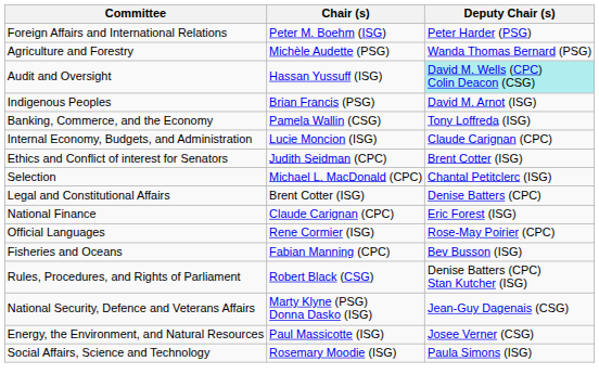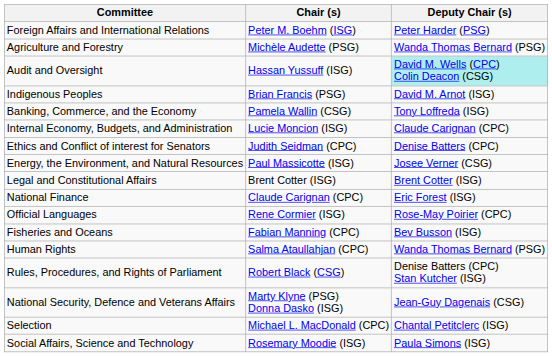 <table class="wikitable">
 <tr>
 <th>Committee</th>
 <th>Chair (s)</th>
 <th>Deputy Chair (s)</th>
 </tr>
 <tr>
 <td>Foreign Affairs and International Relations</td>
 <td><a href='#'>Peter M. Boehm</a> (<a href='#'>ISG</a>)</td>
 <td><a href='#'>Peter Harder</a> (<a href='#'>PSG</a>)</td>
 </tr>
 <tr>
 <td>Agriculture and Forestry</td>
 <td><a href='#'>Michèle Audette</a> (PSG)</td>
 <td><a href='#'>Wanda Thomas Bernard</a> (PSG)</td>
 </tr>
 <tr>
 <td>Audit and Oversight</td>
 <td><a href='#'>Hassan Yussuff</a> (ISG)</td>
 <td style="background: paleturquoise;"><a href='#'>David M. Wells</a> (<a href='#'>CPC</a>)<br><a href='#'>Colin Deacon</a> (CSG)</td>
 </tr>
 <tr>
 <td>Indigenous Peoples</td>
 <td><a href='#'>Brian Francis</a> (PSG)</td>
 <td><a href='#'>David M. Arnot</a> (ISG)</td>
 </tr>
 <tr>
 <td>Banking, Commerce, and the Economy</td>
 <td><a href='#'>Pamela Wallin</a> (CSG)</td>
 <td><a href='#'>Tony Loffreda</a> (ISG)</td>
 </tr>
 <tr>
 <td>Internal Economy, Budgets, and Administration</td>
 <td><a href='#'>Lucie Moncion</a> (ISG)</td>
 <td><a href='#'>Claude Carignan</a> (CPC)</td>
 </tr>
 <tr>
 <td>Ethics and Conflict of interest for Senators</td>
 <td><a href='#'>Judith Seidman</a> (CPC)</td>
-<td><a href='#'>Brent Cotter</a> (ISG)</td>
+<td><a href='#'>Denise Batters</a> (CPC)</td>
 </tr>
 <tr>
-<td>Selection</td>
-<td><a href='#'>Michael L. MacDonald</a> (CPC)</td>
-<td><a href='#'>Chantal Petitclerc</a> (ISG)</td>
+<td>Energy, the Environment, and Natural Resources</td>
+<td><a href='#'>Paul Massicotte</a> (ISG)</td>
+<td><a href='#'>Josee Verner</a> (CSG)</td>
 </tr>
 <tr>
 <td>Legal and Constitutional Affairs</td>
 <td>Brent Cotter (ISG)</td>
-<td><a href='#'>Denise Batters</a> (CPC)</td>
+<td><a href='#'>Brent Cotter</a> (ISG)</td>
 </tr>
 <tr>
 <td>National Finance</td>
 <td><a href='#'>Claude Carignan</a> (CPC)</td>
 <td><a href='#'>Eric Forest</a> (ISG)</td>
 </tr>
 <tr>
 <td>Official Languages</td>
 <td><a href='#'>Rene Cormier</a> (ISG)</td>
 <td><a href='#'>Rose-May Poirier</a> (CPC)</td>
 </tr>
 <tr>
 <td>Fisheries and Oceans</td>
 <td><a href='#'>Fabian Manning</a> (CPC)</td>
 <td><a href='#'>Bev Busson</a> (ISG)</td>
 </tr>
 <tr>
+<td>Human Rights</td>
+<td><a href='#'>Salma Ataullahjan</a> (CPC)</td>
+<td><a href='#'>Wanda Thomas Bernard</a> (PSG)</td>
+</tr>
+<tr>
 <td>Rules, Procedures, and Rights of Parliament</td>
 <td><a href='#'>Robert Black</a> (<a href='#'>CSG</a>)</td>
 <td>Denise Batters (CPC)<br><a href='#'>Stan Kutcher</a> (ISG)</td>
 </tr>
 <tr>
 <td>National Security, Defence and Veterans Affairs</td>
 <td><a href='#'>Marty Klyne</a> (PSG)<br><a href='#'>Donna Dasko</a> (ISG)</td>
 <td><a href='#'>Jean-Guy Dagenais</a> (CSG)</td>
 </tr>
 <tr>
-<td>Energy, the Environment, and Natural Resources</td>
-<td><a href='#'>Paul Massicotte</a> (ISG)</td>
-<td><a href='#'>Josee Verner</a> (CSG)</td>
+<td>Selection</td>
+<td><a href='#'>Michael L. MacDonald</a> (CPC)</td>
+<td><a href='#'>Chantal Petitclerc</a> (ISG)</td>
 </tr>
 <tr>
 <td>Social Affairs, Science and Technology</td>
 <td><a href='#'>Rosemary Moodie</a> (ISG)</td>
 <td><a href='#'>Paula Simons</a> (ISG)</td>
 </tr>
 </table>
